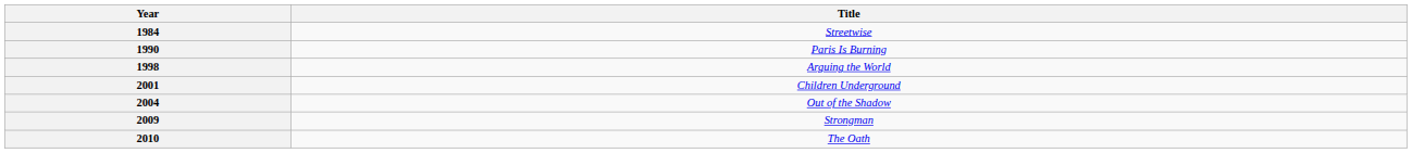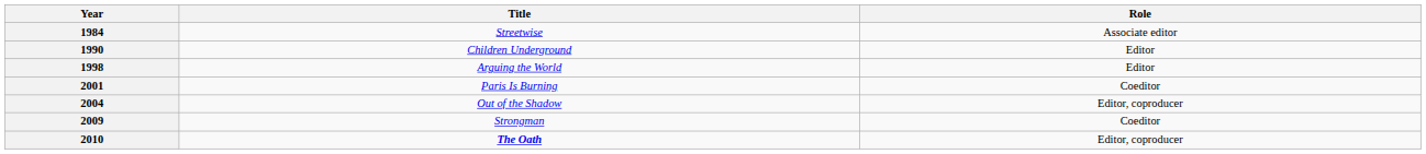 <table class="wikitable plainrowheaders" style="text-align:center;width:100%;">
 <tr>
 <th scope="col">Year</th>
 <th scope="col">Title</th>
+<th scope="col">Role</th>
 </tr>
 <tr>
 <th scope="row" style="text-align:center;">1984</th>
 <td><em><a href='#'>Streetwise</a></em></td>
+<td>Associate editor</td>
 </tr>
 <tr>
 <th scope="row" style="text-align:center;">1990</th>
-<td><em><a href='#'>Paris Is Burning</a></em></td>
+<td><em><a href='#'>Children Underground</a></em></td>
+<td>Editor</td>
 </tr>
 <tr>
 <th scope="row" style="text-align:center;">1998</th>
 <td><em><a href='#'>Arguing the World</a></em></td>
+<td>Editor</td>
 </tr>
 <tr>
 <th scope="row" style="text-align:center;">2001</th>
-<td><em><a href='#'>Children Underground</a></em></td>
+<td><em><a href='#'>Paris Is Burning</a></em></td>
+<td>Coeditor</td>
 </tr>
 <tr>
 <th scope="row" style="text-align:center;">2004</th>
 <td><em><a href='#'>Out of the Shadow</a></em></td>
+<td>Editor, coproducer</td>
 </tr>
 <tr>
 <th scope="row" style="text-align:center;">2009</th>
 <td><em><a href='#'>Strongman</a></em></td>
+<td>Coeditor</td>
 </tr>
 <tr>
 <th scope="row" style="text-align:center;">2010</th>
-<td><em><a href='#'>The Oath</a></em></td>
+<td><strong><em><a href='#'>The Oath</a></em></strong></td>
+<td>Editor, coproducer</td>
 </tr>
 </table>
